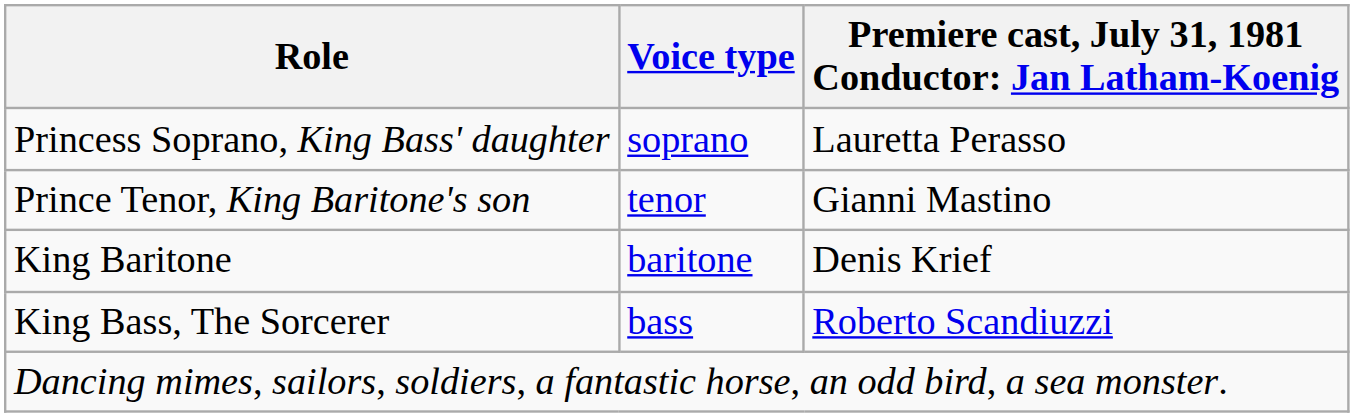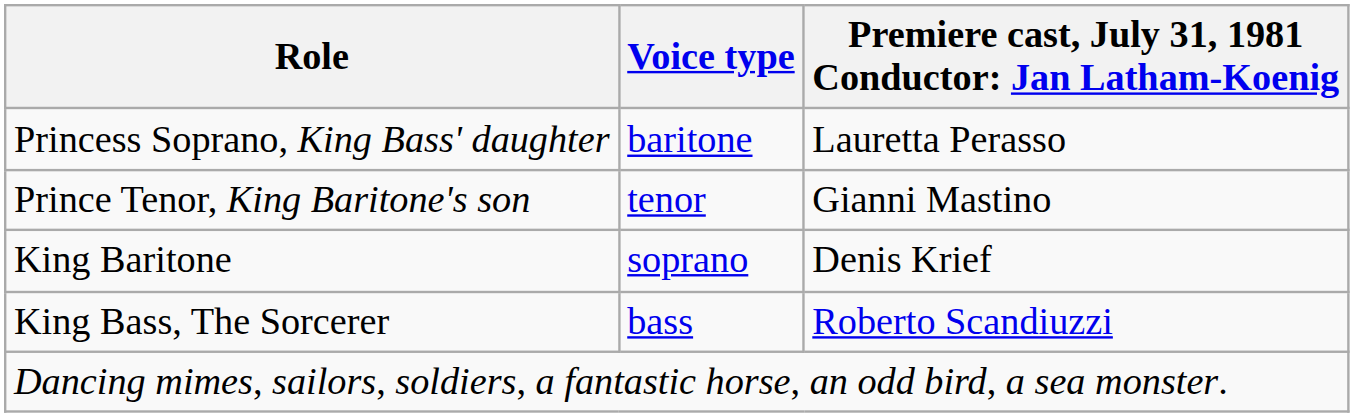 <table class="wikitable">
 <tr>
 <th>Role</th>
 <th><a href='#'>Voice type</a></th>
 <th>Premiere cast, July 31, 1981<br>Conductor: <a href='#'>Jan Latham-Koenig</a></th>
 </tr>
 <tr>
 <td>Princess Soprano, <em>King Bass' daughter</em></td>
-<td><a href='#'>soprano</a></td>
+<td><a href='#'>baritone</a></td>
 <td>Lauretta Perasso</td>
 </tr>
 <tr>
 <td>Prince Tenor, <em>King Baritone's son</em></td>
 <td><a href='#'>tenor</a></td>
 <td>Gianni Mastino</td>
 </tr>
 <tr>
 <td>King Baritone</td>
-<td><a href='#'>baritone</a></td>
+<td><a href='#'>soprano</a></td>
 <td>Denis Krief</td>
 </tr>
 <tr>
 <td>King Bass, The Sorcerer</td>
 <td><a href='#'>bass</a></td>
 <td><a href='#'>Roberto Scandiuzzi</a></td>
 </tr>
 <tr>
 <td colspan="3"><em>Dancing mimes</em>, <em>sailors</em>, <em>soldiers</em>, <em>a fantastic horse</em>, <em>an odd bird</em>, <em>a sea monster</em>.</td>
 </tr>
 </table>
